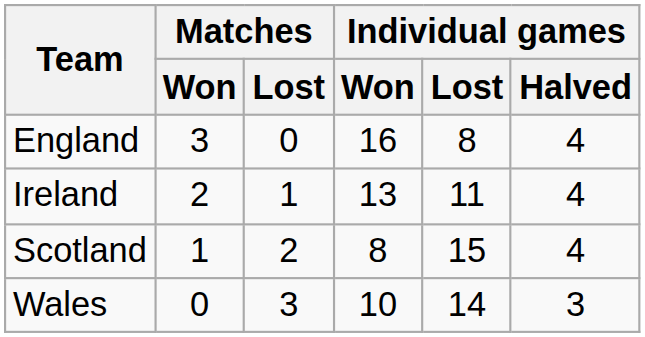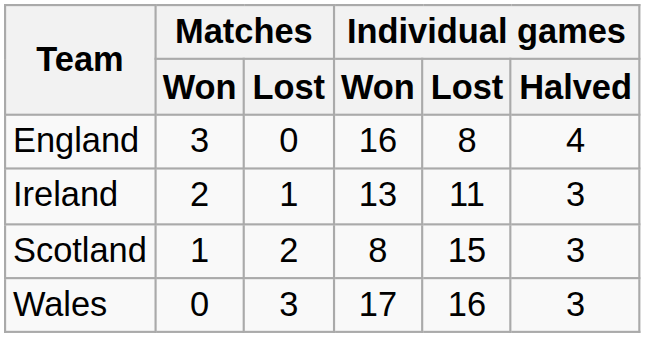 <table class="wikitable" style="text-align:center">
 <tr>
 <th rowspan=2>Team</th>
 <th colspan=2>Matches</th>
 <th colspan=3>Individual games</th>
 </tr>
 <tr>
 <th>Won</th>
 <th>Lost</th>
 <th>Won</th>
 <th>Lost</th>
 <th>Halved</th>
 </tr>
 <tr>
 <td align=left> England</td>
 <td>3</td>
 <td>0</td>
 <td>16</td>
 <td>8</td>
 <td>4</td>
 </tr>
 <tr>
 <td align=left> Ireland</td>
 <td>2</td>
 <td>1</td>
 <td>13</td>
 <td>11</td>
-<td>4</td>
+<td>3</td>
 </tr>
 <tr>
 <td align=left> Scotland</td>
 <td>1</td>
 <td>2</td>
 <td>8</td>
 <td>15</td>
-<td>4</td>
+<td>3</td>
 </tr>
 <tr>
 <td align=left> Wales</td>
 <td>0</td>
 <td>3</td>
-<td>10</td>
-<td>14</td>
+<td>17</td>
+<td>16</td>
 <td>3</td>
 </tr>
 </table>
